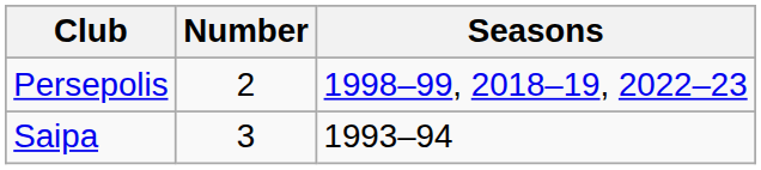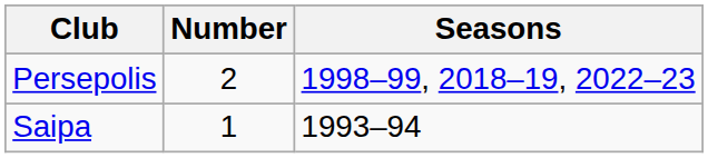 <table class="wikitable sortable">
 <tr>
 <th>Club</th>
 <th>Number</th>
 <th>Seasons</th>
 </tr>
 <tr>
 <td><a href='#'>Persepolis</a></td>
 <td style="text-align:center">2</td>
 <td><a href='#'>1998–99</a>, <a href='#'>2018–19</a>, <a href='#'>2022–23</a></td>
 </tr>
 <tr>
 <td><a href='#'>Saipa</a></td>
-<td style="text-align:center">3</td>
+<td style="text-align:center">1</td>
 <td>1993–94</td>
 </tr>
 </table>
